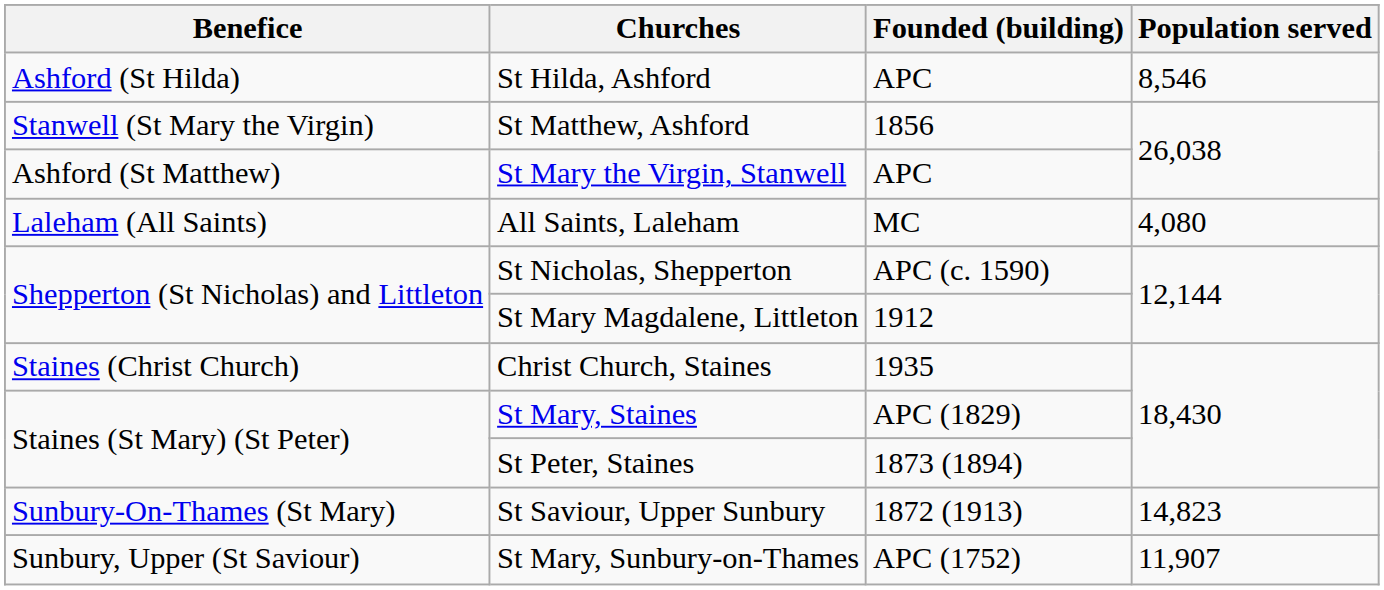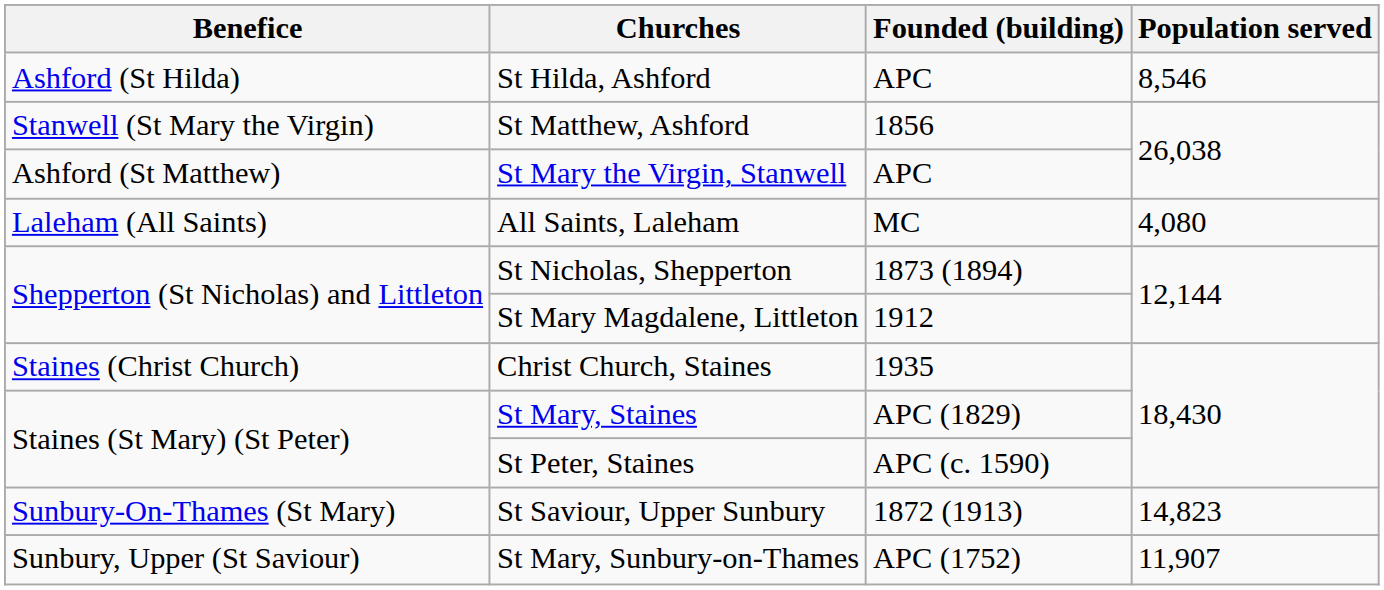 <table class="wikitable">
 <tr>
 <th>Benefice</th>
 <th>Churches</th>
 <th>Founded (building)</th>
 <th>Population served</th>
 </tr>
 <tr>
 <td><a href='#'>Ashford</a> (St Hilda)</td>
 <td>St Hilda, Ashford</td>
 <td>APC</td>
 <td>8,546</td>
 </tr>
 <tr>
 <td><a href='#'>Stanwell</a> (St Mary the Virgin)</td>
 <td>St Matthew, Ashford</td>
 <td>1856</td>
 <td rowspan="2">26,038</td>
 </tr>
 <tr>
 <td>Ashford (St Matthew)</td>
 <td><a href='#'>St Mary the Virgin, Stanwell</a></td>
 <td>APC</td>
 </tr>
 <tr>
 <td><a href='#'>Laleham</a> (All Saints)</td>
 <td>All Saints, Laleham</td>
 <td>MC</td>
 <td>4,080</td>
 </tr>
 <tr>
 <td rowspan="2"><a href='#'>Shepperton</a> (St Nicholas) and <a href='#'>Littleton</a></td>
 <td>St Nicholas, Shepperton</td>
-<td>APC (c. 1590)</td>
+<td>1873 (1894)</td>
 <td rowspan="2">12,144</td>
 </tr>
 <tr>
 <td>St Mary Magdalene, Littleton</td>
 <td>1912</td>
 </tr>
 <tr>
 <td><a href='#'>Staines</a> (Christ Church)</td>
 <td>Christ Church, Staines</td>
 <td>1935</td>
 <td rowspan="3">18,430</td>
 </tr>
 <tr>
 <td rowspan="2">Staines (St Mary) (St Peter)</td>
 <td><a href='#'>St Mary, Staines</a></td>
 <td>APC (1829)</td>
 </tr>
 <tr>
 <td>St Peter, Staines</td>
-<td>1873 (1894)</td>
+<td>APC (c. 1590)</td>
 </tr>
 <tr>
 <td><a href='#'>Sunbury-On-Thames</a> (St Mary)</td>
 <td>St Saviour, Upper Sunbury</td>
 <td>1872 (1913)</td>
 <td>14,823</td>
 </tr>
 <tr>
 <td>Sunbury, Upper (St Saviour)</td>
 <td>St Mary, Sunbury-on-Thames</td>
 <td>APC (1752)</td>
 <td>11,907</td>
 </tr>
 </table>
